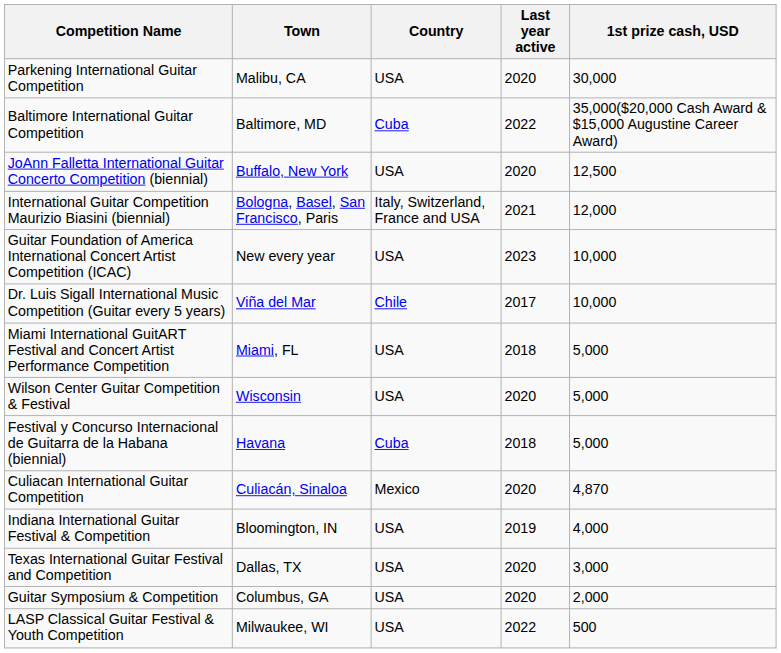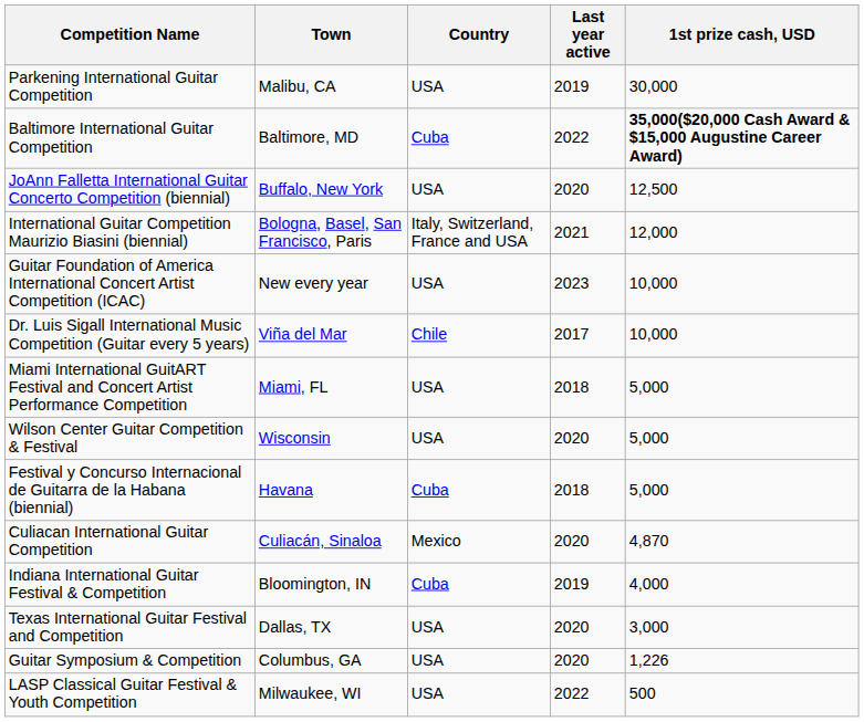 <table class="wikitable sortable">
 <tr>
 <th>Competition Name</th>
 <th>Town</th>
 <th>Country</th>
 <th>Last year active</th>
 <th>1st prize cash, USD</th>
 </tr>
 <tr>
 <td>Parkening International Guitar Competition</td>
 <td>Malibu, CA</td>
 <td>USA</td>
-<td>2020</td>
+<td>2019</td>
 <td>30,000</td>
 </tr>
 <tr>
 <td>Baltimore International Guitar Competition</td>
 <td>Baltimore, MD</td>
 <td><a href='#'>Cuba</a></td>
 <td>2022</td>
-<td>35,000($20,000 Cash Award & $15,000 Augustine Career Award)</td>
+<td><strong>35,000($20,000 Cash Award & $15,000 Augustine Career Award)</strong></td>
 </tr>
 <tr>
 <td><a href='#'>JoAnn Falletta International Guitar Concerto Competition</a> (biennial)</td>
 <td><a href='#'>Buffalo, New York</a></td>
 <td>USA</td>
 <td>2020</td>
 <td>12,500</td>
 </tr>
 <tr>
 <td>International Guitar Competition Maurizio Biasini (biennial)</td>
 <td><a href='#'>Bologna</a>, <a href='#'>Basel</a>, <a href='#'>San Francisco</a>, Paris</td>
 <td>Italy, Switzerland, France and USA</td>
 <td>2021</td>
 <td>12,000</td>
 </tr>
 <tr>
 <td>Guitar Foundation of America International Concert Artist Competition (ICAC)</td>
 <td>New every year</td>
 <td>USA</td>
 <td>2023</td>
 <td>10,000</td>
 </tr>
 <tr>
 <td>Dr. Luis Sigall International Music Competition (Guitar every 5 years)</td>
 <td><a href='#'>Viña del Mar</a></td>
 <td><a href='#'>Chile</a></td>
 <td>2017</td>
 <td>10,000</td>
 </tr>
 <tr>
 <td>Miami International GuitART Festival and Concert Artist Performance Competition</td>
 <td><a href='#'>Miami</a>, FL</td>
 <td>USA</td>
 <td>2018</td>
 <td>5,000</td>
 </tr>
 <tr>
 <td>Wilson Center Guitar Competition & Festival</td>
 <td><a href='#'>Wisconsin</a></td>
 <td>USA</td>
 <td>2020</td>
 <td>5,000</td>
 </tr>
 <tr>
 <td>Festival y Concurso Internacional de Guitarra de la Habana (biennial)</td>
 <td><a href='#'>Havana</a></td>
 <td><a href='#'>Cuba</a></td>
 <td>2018</td>
 <td>5,000</td>
 </tr>
 <tr>
 <td>Culiacan International Guitar Competition</td>
 <td><a href='#'>Culiacán, Sinaloa</a></td>
 <td>Mexico</td>
 <td>2020</td>
 <td>4,870</td>
 </tr>
 <tr>
 <td>Indiana International Guitar Festival & Competition</td>
 <td>Bloomington, IN</td>
-<td>USA</td>
+<td><a href='#'>Cuba</a></td>
 <td>2019</td>
 <td>4,000</td>
 </tr>
 <tr>
 <td>Texas International Guitar Festival and Competition</td>
 <td>Dallas, TX</td>
 <td>USA</td>
 <td>2020</td>
 <td>3,000</td>
 </tr>
 <tr>
 <td>Guitar Symposium & Competition</td>
 <td>Columbus, GA</td>
 <td>USA</td>
 <td>2020</td>
-<td>2,000</td>
+<td>1,226</td>
 </tr>
 <tr>
 <td>LASP Classical Guitar Festival & Youth Competition</td>
 <td>Milwaukee, WI</td>
 <td>USA</td>
 <td>2022</td>
 <td>500</td>
 </tr>
 </table>
